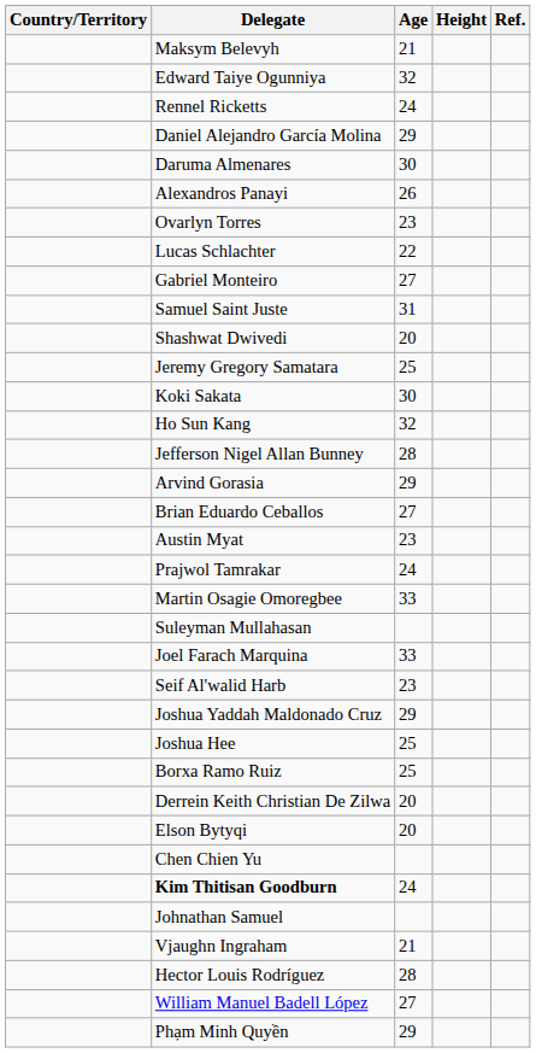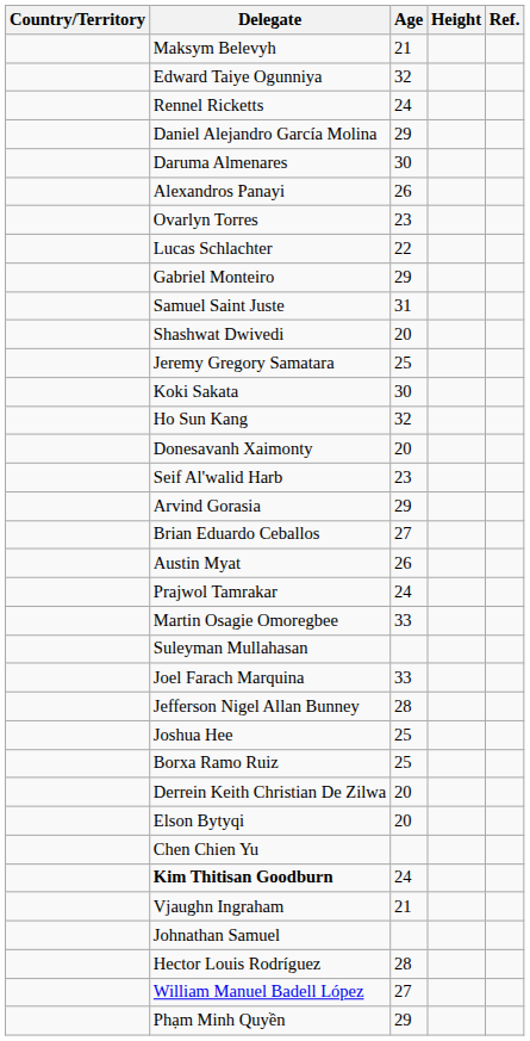 <table class="wikitable" style="font-size: 90%;">
 <tr>
 <th>Country/Territory</th>
 <th>Delegate</th>
 <th>Age</th>
 <th>Height</th>
 <th>Ref.</th>
 </tr>
 <tr>
 <td></td>
 <td>Maksym Belevyh</td>
 <td>21</td>
 <td></td>
 <td></td>
 </tr>
 <tr>
 <td></td>
 <td>Edward Taiye Ogunniya</td>
 <td>32</td>
 <td></td>
 <td></td>
 </tr>
 <tr>
 <td></td>
 <td>Rennel Ricketts</td>
 <td>24</td>
 <td></td>
 <td></td>
 </tr>
 <tr>
 <td></td>
 <td>Daniel Alejandro García Molina</td>
 <td>29</td>
 <td></td>
 <td></td>
 </tr>
 <tr>
 <td></td>
 <td>Daruma Almenares</td>
 <td>30</td>
 <td></td>
 <td></td>
 </tr>
 <tr>
 <td></td>
 <td>Alexandros Panayi</td>
 <td>26</td>
 <td></td>
 <td></td>
 </tr>
 <tr>
 <td></td>
 <td>Ovarlyn Torres</td>
 <td>23</td>
 <td></td>
 <td></td>
 </tr>
 <tr>
 <td></td>
 <td>Lucas Schlachter</td>
 <td>22</td>
 <td></td>
 <td></td>
 </tr>
 <tr>
 <td></td>
 <td>Gabriel Monteiro</td>
-<td>27</td>
+<td>29</td>
 <td></td>
 <td></td>
 </tr>
 <tr>
 <td></td>
 <td>Samuel Saint Juste</td>
 <td>31</td>
 <td></td>
 <td></td>
 </tr>
 <tr>
 <td></td>
 <td>Shashwat Dwivedi</td>
 <td>20</td>
 <td></td>
 <td></td>
 </tr>
 <tr>
 <td></td>
 <td>Jeremy Gregory Samatara</td>
 <td>25</td>
 <td></td>
 <td></td>
 </tr>
 <tr>
 <td></td>
 <td>Koki Sakata</td>
 <td>30</td>
 <td></td>
 <td></td>
 </tr>
 <tr>
 <td></td>
 <td>Ho Sun Kang</td>
 <td>32</td>
 <td></td>
 <td></td>
 </tr>
 <tr>
 <td></td>
-<td>Jefferson Nigel Allan Bunney</td>
-<td>28</td>
+<td>Donesavanh Xaimonty</td>
+<td>20</td>
+<td></td>
+<td></td>
+</tr>
+<tr>
+<td></td>
+<td>Seif Al'walid Harb</td>
+<td>23</td>
 <td></td>
 <td></td>
 </tr>
 <tr>
 <td></td>
 <td>Arvind Gorasia</td>
 <td>29</td>
 <td></td>
 <td></td>
 </tr>
 <tr>
 <td></td>
 <td>Brian Eduardo Ceballos</td>
 <td>27</td>
 <td></td>
 <td></td>
 </tr>
 <tr>
 <td></td>
 <td>Austin Myat</td>
-<td>23</td>
+<td>26</td>
 <td></td>
 <td></td>
 </tr>
 <tr>
 <td></td>
 <td>Prajwol Tamrakar</td>
 <td>24</td>
 <td></td>
 <td></td>
 </tr>
 <tr>
 <td></td>
 <td>Martin Osagie Omoregbee</td>
 <td>33</td>
 <td></td>
 <td></td>
 </tr>
 <tr>
 <td></td>
 <td>Suleyman Mullahasan</td>
 <td></td>
 <td></td>
 <td></td>
 </tr>
 <tr>
 <td></td>
 <td>Joel Farach Marquina</td>
 <td>33</td>
 <td></td>
 <td></td>
 </tr>
 <tr>
 <td></td>
-<td>Seif Al'walid Harb</td>
-<td>23</td>
-<td></td>
-<td></td>
-</tr>
-<tr>
-<td></td>
-<td>Joshua Yaddah Maldonado Cruz</td>
-<td>29</td>
+<td>Jefferson Nigel Allan Bunney</td>
+<td>28</td>
 <td></td>
 <td></td>
 </tr>
 <tr>
 <td></td>
 <td>Joshua Hee</td>
 <td>25</td>
 <td></td>
 <td></td>
 </tr>
 <tr>
 <td></td>
 <td>Borxa Ramo Ruiz</td>
 <td>25</td>
 <td></td>
 <td></td>
 </tr>
 <tr>
 <td></td>
 <td>Derrein Keith Christian De Zilwa</td>
 <td>20</td>
 <td></td>
 <td></td>
 </tr>
 <tr>
 <td></td>
 <td>Elson Bytyqi</td>
 <td>20</td>
 <td></td>
 <td></td>
 </tr>
 <tr>
 <td></td>
 <td>Chen Chien Yu</td>
 <td></td>
 <td></td>
 <td></td>
 </tr>
 <tr>
 <td><strong></strong></td>
 <td><strong>Kim Thitisan Goodburn</strong></td>
 <td>24</td>
 <td></td>
 <td></td>
 </tr>
 <tr>
 <td></td>
-<td>Johnathan Samuel</td>
-<td></td>
+<td>Vjaughn Ingraham</td>
+<td>21</td>
 <td></td>
 <td></td>
 </tr>
 <tr>
 <td></td>
-<td>Vjaughn Ingraham</td>
-<td>21</td>
+<td>Johnathan Samuel</td>
+<td></td>
 <td></td>
 <td></td>
 </tr>
 <tr>
 <td></td>
 <td>Hector Louis Rodríguez</td>
 <td>28</td>
 <td></td>
 <td></td>
 </tr>
 <tr>
 <td></td>
 <td><a href='#'>William Manuel Badell López</a></td>
 <td>27</td>
 <td></td>
 <td></td>
 </tr>
 <tr>
 <td></td>
 <td>Phạm Minh Quyền</td>
 <td>29</td>
 <td></td>
 <td></td>
 </tr>
 </table>
